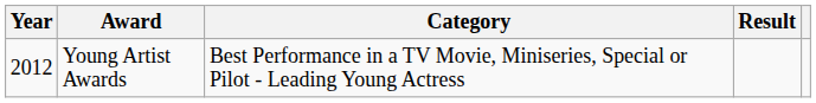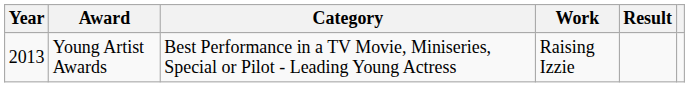 <table class="wikitable">
 <tr>
 <th>Year</th>
 <th>Award</th>
 <th>Category</th>
+<th>Work</th>
 <th>Result</th>
 <th></th>
 </tr>
 <tr>
-<td>2012</td>
+<td>2013</td>
 <td>Young Artist Awards</td>
 <td>Best Performance in a TV Movie, Miniseries, Special or Pilot - Leading Young Actress</td>
+<td>Raising Izzie</td>
 <td></td>
 <td></td>
 </tr>
 </table>
